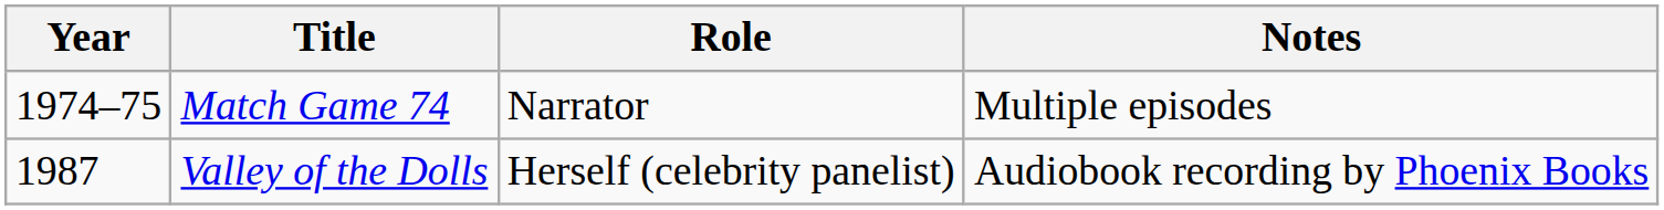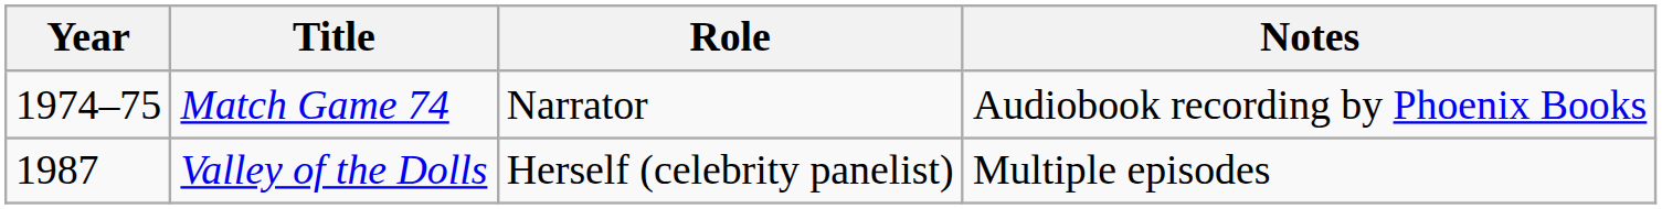 <table class="wikitable sortable">
 <tr>
 <th>Year</th>
 <th>Title</th>
 <th>Role</th>
 <th class="unsortable">Notes</th>
 </tr>
 <tr>
 <td>1974–75</td>
 <td><em><a href='#'>Match Game 74</a></em></td>
 <td>Narrator</td>
-<td>Multiple episodes</td>
+<td>Audiobook recording by <a href='#'>Phoenix Books</a></td>
 </tr>
 <tr>
 <td>1987</td>
 <td><em><a href='#'>Valley of the Dolls</a></em></td>
 <td>Herself (celebrity panelist)</td>
-<td>Audiobook recording by <a href='#'>Phoenix Books</a></td>
+<td>Multiple episodes</td>
 </tr>
 </table>
